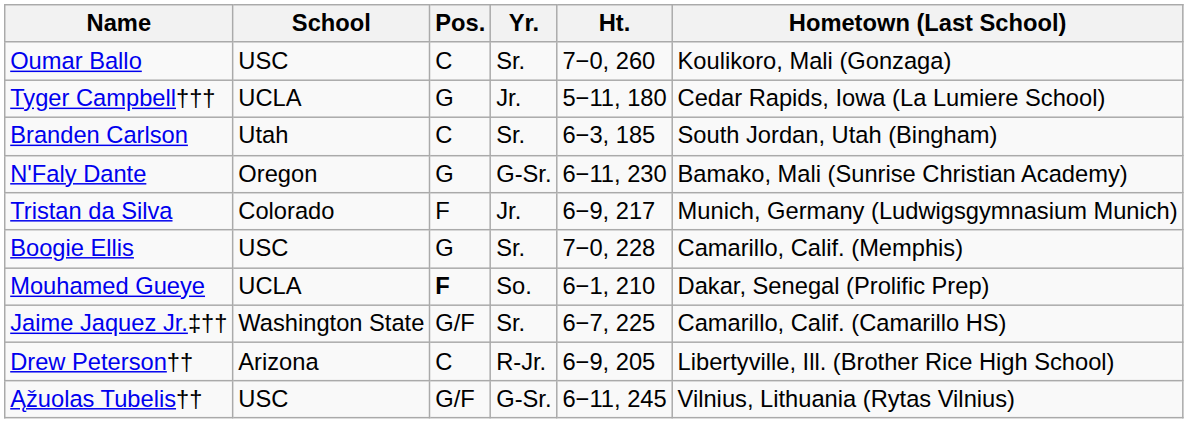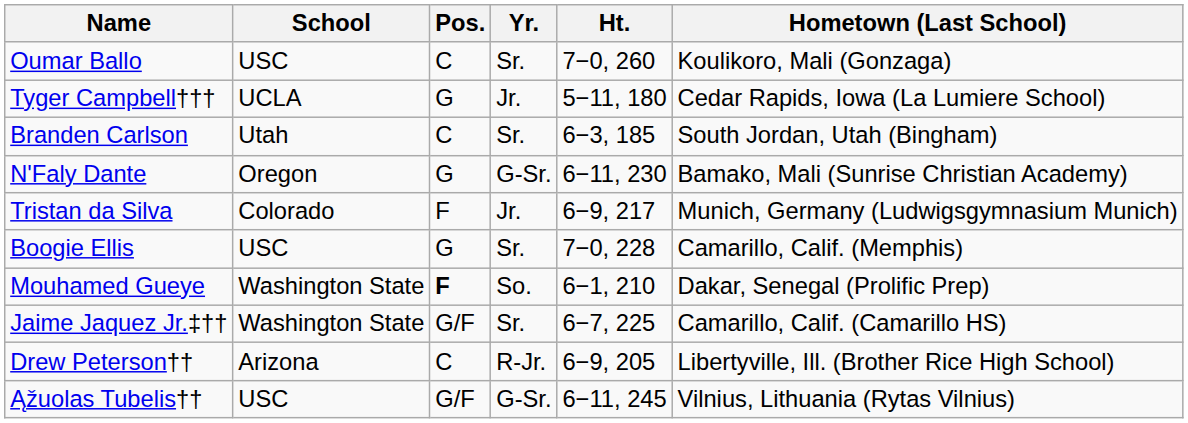 <table class="wikitable">
 <tr>
 <th>Name</th>
 <th>School</th>
 <th>Pos.</th>
 <th>Yr.</th>
 <th>Ht.</th>
 <th>Hometown (Last School)</th>
 </tr>
 <tr>
 <td><a href='#'>Oumar Ballo</a></td>
 <td ! style=>USC</td>
 <td>C</td>
 <td>Sr.</td>
 <td>7−0, 260</td>
 <td>Koulikoro, Mali (Gonzaga)</td>
 </tr>
 <tr>
 <td><a href='#'>Tyger Campbell</a>†††</td>
 <td ! style=>UCLA</td>
 <td>G</td>
 <td>Jr.</td>
 <td>5−11, 180</td>
 <td>Cedar Rapids, Iowa (La Lumiere School)</td>
 </tr>
 <tr>
 <td><a href='#'>Branden Carlson</a></td>
 <td ! style=>Utah</td>
 <td>C</td>
 <td>Sr.</td>
 <td>6−3, 185</td>
 <td>South Jordan, Utah (Bingham)</td>
 </tr>
 <tr>
 <td><a href='#'>N'Faly Dante</a></td>
 <td ! style=>Oregon</td>
 <td>G</td>
 <td>G-Sr.</td>
 <td>6−11, 230</td>
 <td>Bamako, Mali (Sunrise Christian Academy)</td>
 </tr>
 <tr>
 <td><a href='#'>Tristan da Silva</a></td>
 <td ! style=>Colorado</td>
 <td>F</td>
 <td>Jr.</td>
 <td>6−9, 217</td>
 <td>Munich, Germany (Ludwigsgymnasium Munich)</td>
 </tr>
 <tr>
 <td><a href='#'>Boogie Ellis</a></td>
 <td ! style=>USC</td>
 <td>G</td>
 <td>Sr.</td>
 <td>7−0, 228</td>
 <td>Camarillo, Calif. (Memphis)</td>
 </tr>
 <tr>
 <td><a href='#'>Mouhamed Gueye</a></td>
-<td ! style=>UCLA</td>
+<td ! style=>Washington State</td>
 <td><strong>F</strong></td>
 <td>So.</td>
 <td>6−1, 210</td>
 <td>Dakar, Senegal (Prolific Prep)</td>
 </tr>
 <tr>
 <td><a href='#'>Jaime Jaquez Jr.</a>‡††</td>
 <td ! style=>Washington State</td>
 <td>G/F</td>
 <td>Sr.</td>
 <td>6−7, 225</td>
 <td>Camarillo, Calif. (Camarillo HS)</td>
 </tr>
 <tr>
 <td><a href='#'>Drew Peterson</a>††</td>
 <td ! style=>Arizona</td>
 <td>C</td>
 <td>R-Jr.</td>
 <td>6−9, 205</td>
 <td>Libertyville, Ill. (Brother Rice High School)</td>
 </tr>
 <tr>
 <td><a href='#'>Ąžuolas Tubelis</a>††</td>
 <td ! style=>USC</td>
 <td>G/F</td>
 <td>G-Sr.</td>
 <td>6−11, 245</td>
 <td>Vilnius, Lithuania (Rytas Vilnius)</td>
 </tr>
 </table>
